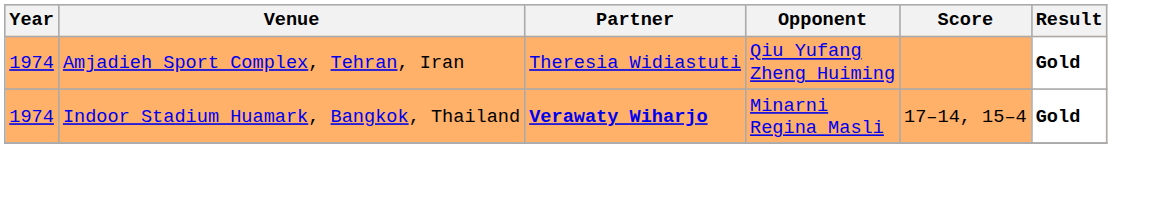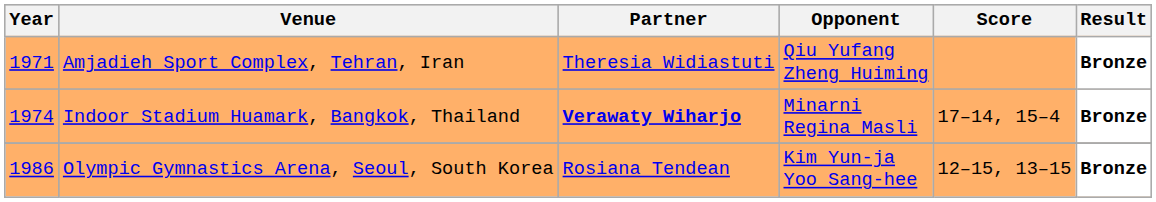 <table class="sortable wikitable" style="font-size: 90%;">
 <tr>
 <th>Year</th>
 <th>Venue</th>
 <th>Partner</th>
 <th>Opponent</th>
 <th>Score</th>
 <th>Result</th>
 </tr>
 <tr style="background:#FFB069">
-<td align="center"><a href='#'>1974</a></td>
+<td align="center"><a href='#'>1971</a></td>
 <td align="left"><a href='#'>Amjadieh Sport Complex</a>, <a href='#'>Tehran</a>, Iran</td>
 <td align="left"> <a href='#'>Theresia Widiastuti</a></td>
 <td align="left"> <a href='#'>Qiu Yufang</a><br> <a href='#'>Zheng Huiming</a></td>
 <td align="left"></td>
-<td style="text-align:left; background:white"> <strong>Gold</strong></td>
+<td style="text-align:left; background:white"> <strong>Bronze</strong></td>
 </tr>
 <tr style="background:#FFB069">
 <td align="center"><a href='#'>1974</a></td>
 <td align="left"><a href='#'>Indoor Stadium Huamark</a>, <a href='#'>Bangkok</a>, Thailand</td>
 <td align="left"><strong> <a href='#'>Verawaty Wiharjo</a></strong></td>
 <td align="left"> <a href='#'>Minarni</a><br> <a href='#'>Regina Masli</a></td>
 <td align="left">17–14, 15–4</td>
-<td style="text-align:left; background:white"> <strong>Gold</strong></td>
+<td style="text-align:left; background:white"> <strong>Bronze</strong></td>
 </tr>
 <tr>
 </tr>
+<tr style="background:#FFB069">
+<td align="center"><a href='#'>1986</a></td>
+<td align="left"><a href='#'>Olympic Gymnastics Arena</a>, <a href='#'>Seoul</a>, South Korea</td>
+<td align="left"> <a href='#'>Rosiana Tendean</a></td>
+<td align="left"> <a href='#'>Kim Yun-ja</a><br> <a href='#'>Yoo Sang-hee</a></td>
+<td align="left">12–15, 13–15</td>
+<td style="text-align:left; background:white"> <strong>Bronze</strong></td>
+</tr>
 </table>
